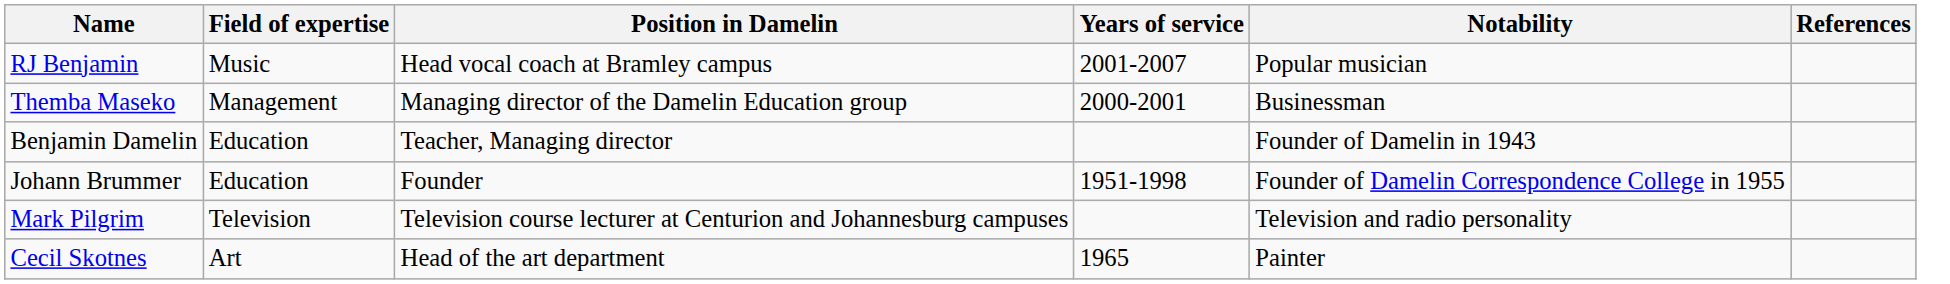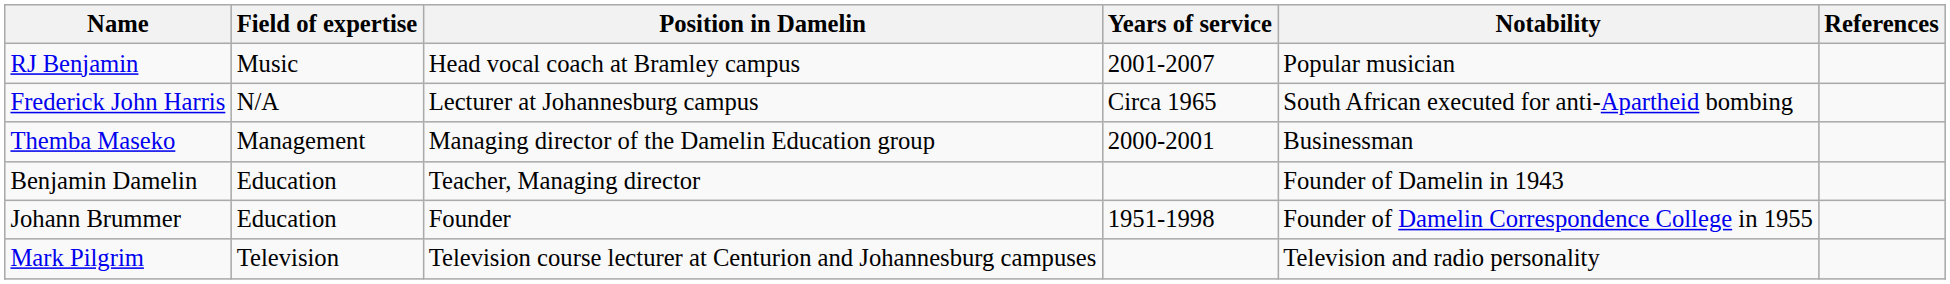 <table class="wikitable sortable">
 <tr>
 <th>Name</th>
 <th>Field of expertise</th>
 <th>Position in Damelin</th>
 <th>Years of service</th>
 <th>Notability</th>
 <th>References</th>
 </tr>
 <tr>
 <td><a href='#'>RJ Benjamin</a></td>
 <td>Music</td>
 <td>Head vocal coach at Bramley campus</td>
 <td>2001-2007</td>
 <td>Popular musician</td>
+<td></td>
+</tr>
+<tr>
+<td><a href='#'>Frederick John Harris</a></td>
+<td>N/A</td>
+<td>Lecturer at Johannesburg campus</td>
+<td>Circa 1965</td>
+<td>South African executed for anti-<a href='#'>Apartheid</a> bombing</td>
 <td></td>
 </tr>
 <tr>
 <td><a href='#'>Themba Maseko</a></td>
 <td>Management</td>
 <td>Managing director of the Damelin Education group</td>
 <td>2000-2001</td>
 <td>Businessman</td>
 <td></td>
 </tr>
 <tr>
 <td>Benjamin Damelin</td>
 <td>Education</td>
 <td>Teacher, Managing director</td>
 <td></td>
 <td>Founder of Damelin in 1943</td>
 <td></td>
 </tr>
 <tr>
 <td>Johann Brummer</td>
 <td>Education</td>
 <td>Founder</td>
 <td>1951-1998</td>
 <td>Founder of <a href='#'>Damelin Correspondence College</a> in 1955</td>
 <td></td>
 </tr>
 <tr>
 <td><a href='#'>Mark Pilgrim</a></td>
 <td>Television</td>
 <td>Television course lecturer at Centurion and Johannesburg campuses</td>
 <td></td>
 <td>Television and radio personality</td>
 <td></td>
 </tr>
-<tr>
-<td><a href='#'>Cecil Skotnes</a></td>
-<td>Art</td>
-<td>Head of the art department</td>
-<td>1965</td>
-<td>Painter</td>
-<td></td>
-</tr>
 </table>
